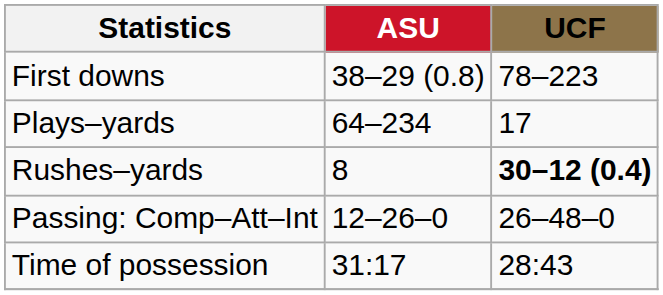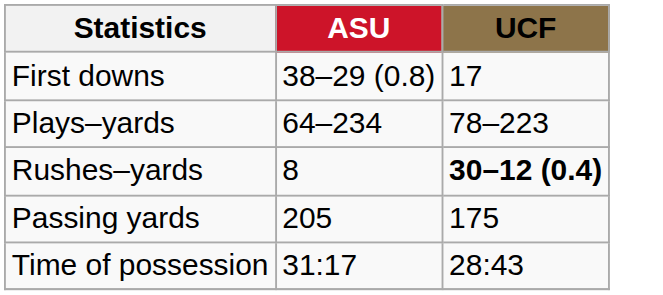 <table class="wikitable">
 <tr>
 <th>Statistics</th>
 <th style="background:#cd1429; color:white">ASU</th>
 <th style="background:#8d744a; color:black">UCF</th>
 </tr>
 <tr>
 <td>First downs</td>
 <td>38–29 (0.8)</td>
-<td>78–223</td>
+<td>17</td>
 </tr>
 <tr>
 <td>Plays–yards</td>
 <td>64–234</td>
-<td>17</td>
+<td>78–223</td>
 </tr>
 <tr>
 <td>Rushes–yards</td>
 <td>8</td>
 <td><strong>30–12 (0.4)</strong></td>
 </tr>
 <tr>
-<td>Passing: Comp–Att–Int</td>
-<td>12–26–0</td>
-<td>26–48–0</td>
+<td>Passing yards</td>
+<td>205</td>
+<td>175</td>
 </tr>
 <tr>
 <td>Time of possession</td>
 <td>31:17</td>
 <td>28:43</td>
 </tr>
 <tr>
 </tr>
 </table>
